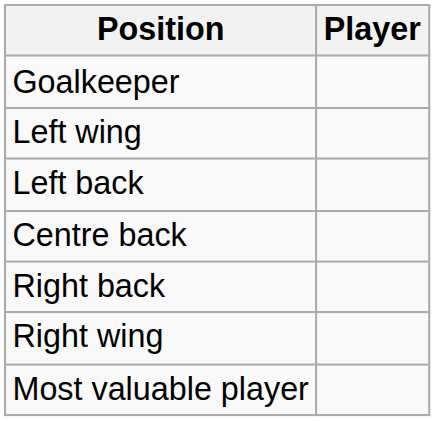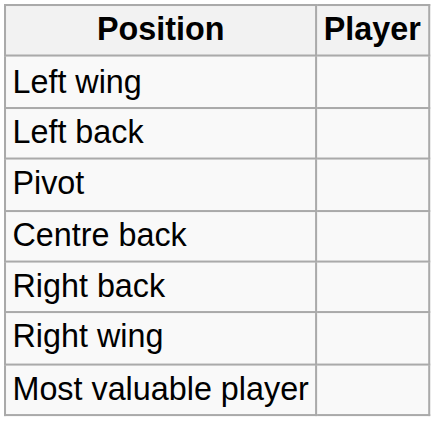 <table class="wikitable">
 <tr>
 <th>Position</th>
 <th>Player</th>
-</tr>
-<tr>
-<td>Goalkeeper</td>
-<td></td>
 </tr>
 <tr>
 <td>Left wing</td>
 <td></td>
 </tr>
 <tr>
 <td>Left back</td>
+<td></td>
+</tr>
+<tr>
+<td>Pivot</td>
 <td></td>
 </tr>
 <tr>
 <td>Centre back</td>
 <td></td>
 </tr>
 <tr>
 <td>Right back</td>
 <td></td>
 </tr>
 <tr>
 <td>Right wing</td>
 <td></td>
 </tr>
 <tr>
 <td>Most valuable player</td>
 <td></td>
 </tr>
 </table>
